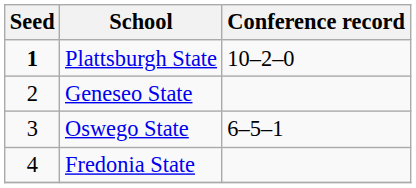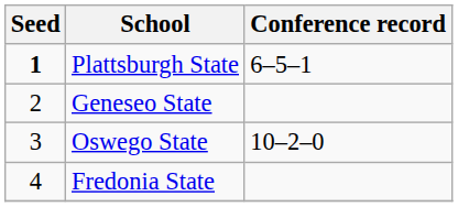 <table class="wikitable">
 <tr>
 <th>Seed</th>
 <th>School</th>
 <th>Conference record</th>
 </tr>
 <tr>
 <td align=center><strong>1</strong></td>
 <td><a href='#'>Plattsburgh State</a></td>
-<td>10–2–0</td>
+<td>6–5–1</td>
 </tr>
 <tr>
 <td align=center>2</td>
 <td><a href='#'>Geneseo State</a></td>
 <td></td>
 </tr>
 <tr>
 <td align=center>3</td>
 <td><a href='#'>Oswego State</a></td>
-<td>6–5–1</td>
+<td>10–2–0</td>
 </tr>
 <tr>
 <td align=center>4</td>
 <td><a href='#'>Fredonia State</a></td>
 <td></td>
 </tr>
 <tr>
 </tr>
 </table>
